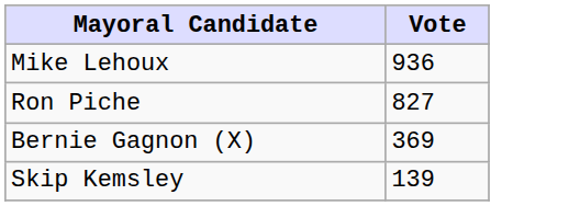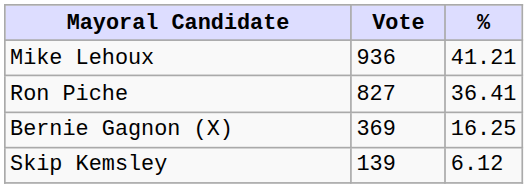 <table class="wikitable">
 <tr>
 <th style="background:#ddf; width:200px;">Mayoral Candidate</th>
 <th style="background:#ddf; width:50px;">Vote</th>
+<th style="background:#ddf; width:30px;">%</th>
 </tr>
 <tr>
 <td>Mike Lehoux</td>
 <td>936</td>
+<td>41.21</td>
 </tr>
 <tr>
 <td>Ron Piche</td>
 <td>827</td>
+<td>36.41</td>
 </tr>
 <tr>
 <td>Bernie Gagnon (X)</td>
 <td>369</td>
+<td>16.25</td>
 </tr>
 <tr>
 <td>Skip Kemsley</td>
 <td>139</td>
+<td>6.12</td>
 </tr>
 </table>
